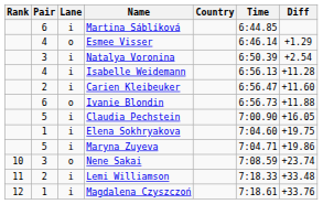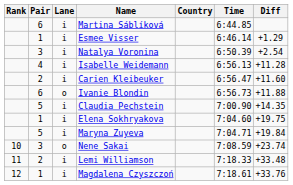 <table class="wikitable sortable" style="text-align:center">
 <tr>
 <th>Rank</th>
 <th>Pair</th>
 <th>Lane</th>
 <th>Name</th>
 <th>Country</th>
 <th>Time</th>
 <th>Diff</th>
 </tr>
 <tr>
 <td></td>
 <td>6</td>
 <td>i</td>
 <td align=left><a href='#'>Martina Sáblíková</a></td>
 <td align=left></td>
 <td>6:44.85</td>
 <td></td>
 </tr>
 <tr>
 <td></td>
-<td>4</td>
-<td>o</td>
+<td>1</td>
+<td>i</td>
 <td align=left><a href='#'>Esmee Visser</a></td>
 <td align=left></td>
 <td>6:46.14</td>
 <td>+1.29</td>
 </tr>
 <tr>
 <td></td>
 <td>3</td>
 <td>i</td>
 <td align=left><a href='#'>Natalya Voronina</a></td>
 <td align=left></td>
 <td>6:50.39</td>
 <td>+2.54</td>
 </tr>
 <tr>
 <td></td>
 <td>4</td>
 <td>i</td>
 <td align=left><a href='#'>Isabelle Weidemann</a></td>
 <td align=left></td>
 <td>6:56.13</td>
 <td>+11.28</td>
 </tr>
 <tr>
 <td></td>
 <td>2</td>
 <td>i</td>
 <td align=left><a href='#'>Carien Kleibeuker</a></td>
 <td align=left></td>
 <td>6:56.47</td>
 <td>+11.60</td>
 </tr>
 <tr>
 <td></td>
 <td>6</td>
 <td>o</td>
 <td align=left><a href='#'>Ivanie Blondin</a></td>
 <td align=left></td>
 <td>6:56.73</td>
 <td>+11.88</td>
 </tr>
 <tr>
 <td></td>
 <td>5</td>
 <td>i</td>
 <td align=left><a href='#'>Claudia Pechstein</a></td>
 <td align=left></td>
 <td>7:00.90</td>
-<td>+16.05</td>
+<td>+14.35</td>
 </tr>
 <tr>
 <td></td>
 <td>1</td>
 <td>i</td>
 <td align=left><a href='#'>Elena Sokhryakova</a></td>
 <td align=left></td>
 <td>7:04.60</td>
 <td>+19.75</td>
 </tr>
 <tr>
 <td></td>
 <td>5</td>
 <td>i</td>
 <td align=left><a href='#'>Maryna Zuyeva</a></td>
 <td align=left></td>
 <td>7:04.71</td>
-<td>+19.86</td>
+<td>+19.84</td>
 </tr>
 <tr>
 <td>10</td>
 <td>3</td>
 <td>o</td>
 <td align=left><a href='#'>Nene Sakai</a></td>
 <td align=left></td>
 <td>7:08.59</td>
 <td>+23.74</td>
 </tr>
 <tr>
 <td>11</td>
 <td>2</td>
 <td>i</td>
 <td align=left><a href='#'>Lemi Williamson</a></td>
 <td align=left></td>
 <td>7:18.33</td>
 <td>+33.48</td>
 </tr>
 <tr>
 <td>12</td>
 <td>1</td>
 <td>i</td>
 <td align=left><a href='#'>Magdalena Czyszczoń</a></td>
 <td align=left></td>
 <td>7:18.61</td>
 <td>+33.76</td>
 </tr>
 </table>
